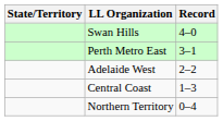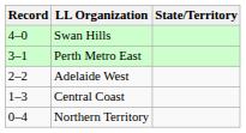 <table class="wikitable">
 <tr>
+<th>Record</th>
+<th>LL Organization</th>
 <th>State/Territory</th>
-<th>LL Organization</th>
-<th>Record</th>
 </tr>
 <tr bgcolor="ccffcc">
+<td>4–0</td>
+<td>Swan Hills</td>
 <td><strong></strong></td>
-<td>Swan Hills</td>
-<td>4–0</td>
 </tr>
 <tr bgcolor="ccffcc">
+<td>3–1</td>
+<td>Perth Metro East</td>
 <td><strong></strong></td>
-<td>Perth Metro East</td>
-<td>3–1</td>
 </tr>
 <tr>
+<td>2–2</td>
+<td>Adelaide West</td>
 <td><strong></strong></td>
-<td>Adelaide West</td>
-<td>2–2</td>
 </tr>
 <tr>
+<td>1–3</td>
+<td>Central Coast</td>
 <td><strong></strong></td>
-<td>Central Coast</td>
-<td>1–3</td>
 </tr>
 <tr>
+<td>0–4</td>
+<td>Northern Territory</td>
 <td><strong></strong></td>
-<td>Northern Territory</td>
-<td>0–4</td>
 </tr>
 </table>
